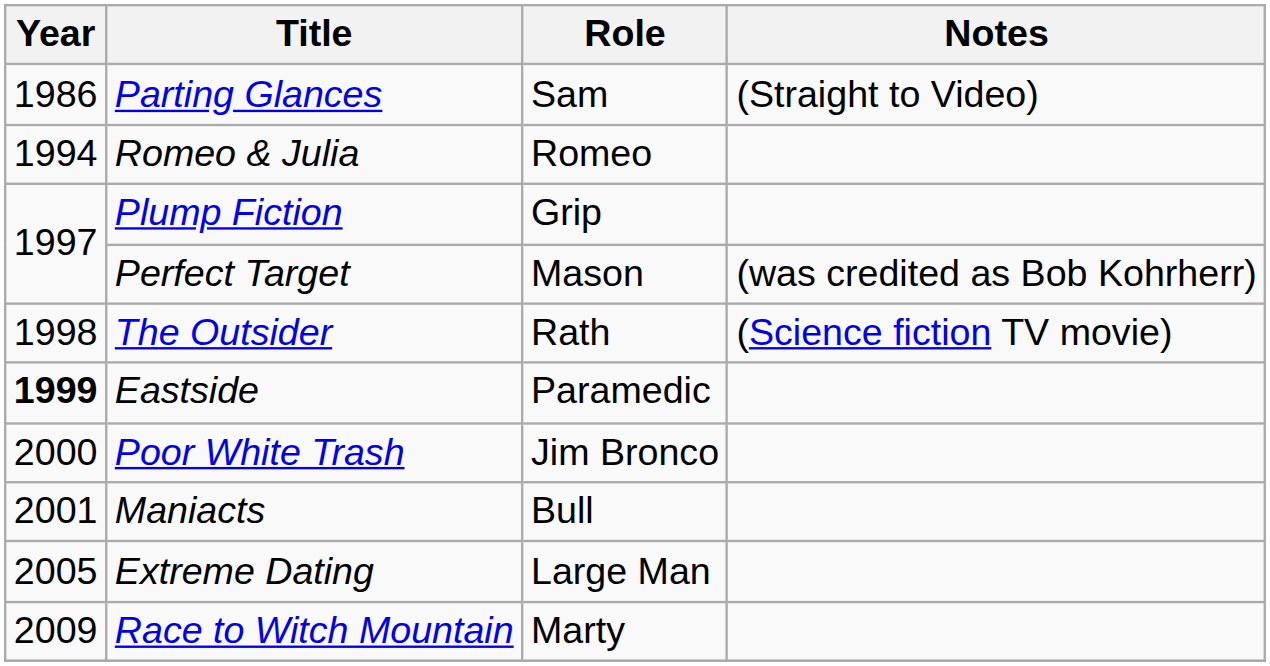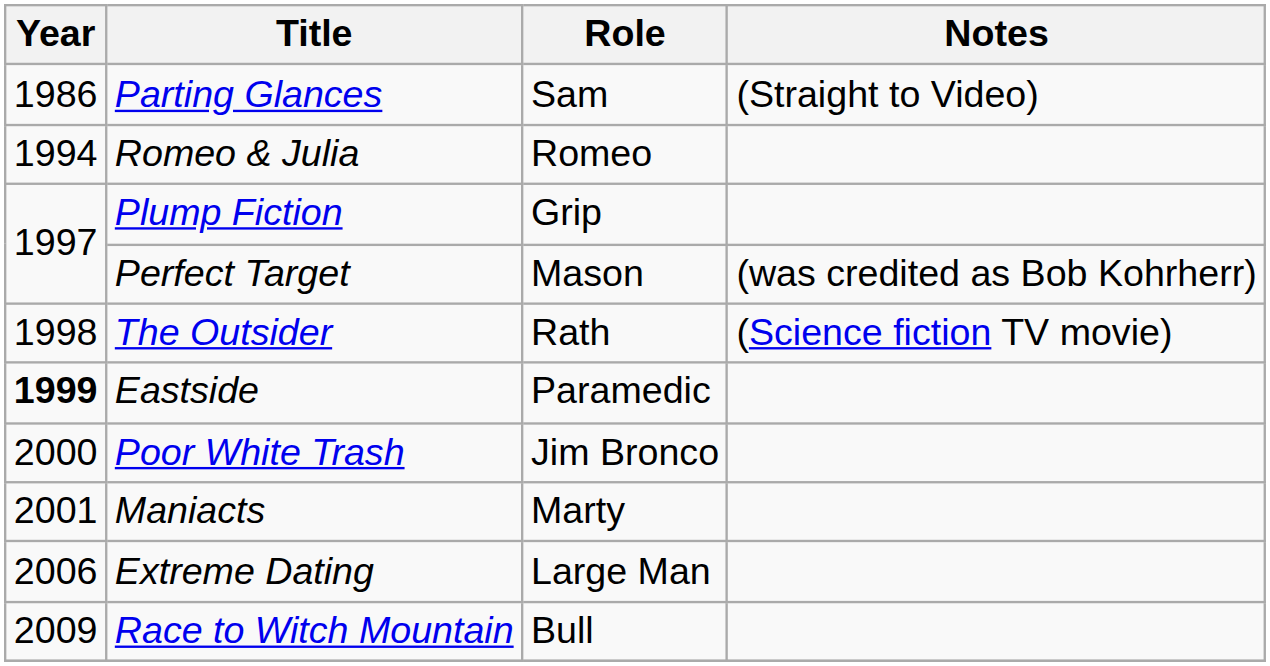 <table class="wikitable sortable">
 <tr>
 <th>Year</th>
 <th>Title</th>
 <th>Role</th>
 <th>Notes</th>
 </tr>
 <tr>
 <td>1986</td>
 <td><em><a href='#'>Parting Glances</a></em></td>
 <td>Sam</td>
 <td>(Straight to Video)</td>
 </tr>
 <tr>
 <td>1994</td>
 <td><em>Romeo & Julia</em></td>
 <td>Romeo</td>
 <td></td>
 </tr>
 <tr>
 <td rowspan="2">1997</td>
 <td><em><a href='#'>Plump Fiction</a></em></td>
 <td>Grip</td>
 <td></td>
 </tr>
 <tr>
 <td><em>Perfect Target</em></td>
 <td>Mason</td>
 <td>(was credited as Bob Kohrherr)</td>
 </tr>
 <tr>
 <td>1998</td>
 <td><em><a href='#'>The Outsider</a></em></td>
 <td>Rath</td>
 <td>(<a href='#'>Science fiction</a> TV movie)</td>
 </tr>
 <tr>
 <td><strong>1999</strong></td>
 <td><em>Eastside</em></td>
 <td>Paramedic</td>
 <td></td>
 </tr>
 <tr>
 <td>2000</td>
 <td><em><a href='#'>Poor White Trash</a></em></td>
 <td>Jim Bronco</td>
 <td></td>
 </tr>
 <tr>
 <td>2001</td>
 <td><em>Maniacts</em></td>
-<td>Bull</td>
+<td>Marty</td>
 <td></td>
 </tr>
 <tr>
-<td>2005</td>
+<td>2006</td>
 <td><em>Extreme Dating</em></td>
 <td>Large Man</td>
 <td></td>
 </tr>
 <tr>
 <td>2009</td>
 <td><em><a href='#'>Race to Witch Mountain</a></em></td>
-<td>Marty</td>
+<td>Bull</td>
 <td></td>
 </tr>
 <tr>
 </tr>
 </table>
